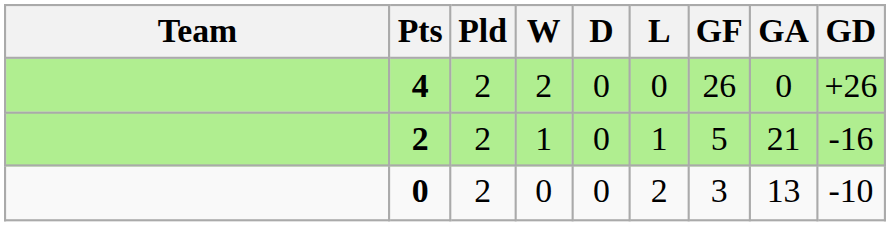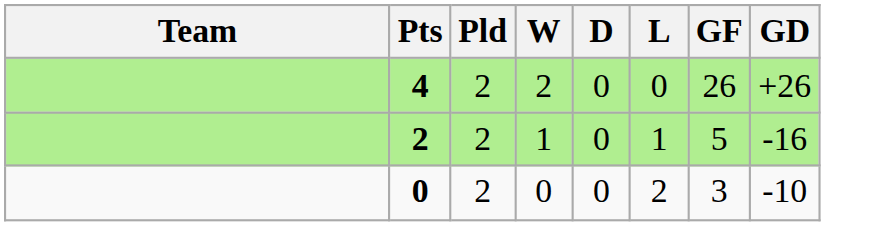 <table class="wikitable" style="text-align:center;">
 <tr>
 <th width=175>Team</th>
 <th width=20  abbr="Points">Pts</th>
 <th width=20  abbr="Played">Pld</th>
 <th width=20  abbr="Won">W</th>
 <th width=20  abbr="Drawn">D</th>
 <th width=20  abbr="Lost">L</th>
 <th width=20  abbr="Goals for">GF</th>
-<th width=20  abbr="Goals against">GA</th>
 <th width=20  abbr="Goal difference">GD</th>
 </tr>
 <tr style="background: #B0EE90;">
 <td align=left></td>
 <td><strong>4</strong></td>
 <td>2</td>
 <td>2</td>
 <td>0</td>
 <td>0</td>
 <td>26</td>
-<td>0</td>
 <td>+26</td>
 </tr>
 <tr style="background: #B0EE90;">
 <td align=left></td>
 <td><strong>2</strong></td>
 <td>2</td>
 <td>1</td>
 <td>0</td>
 <td>1</td>
 <td>5</td>
-<td>21</td>
 <td>-16</td>
 </tr>
 <tr>
 <td align=left></td>
 <td><strong>0</strong></td>
 <td>2</td>
 <td>0</td>
 <td>0</td>
 <td>2</td>
 <td>3</td>
-<td>13</td>
 <td>-10</td>
 </tr>
 </table>
